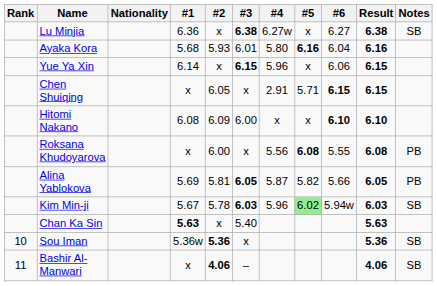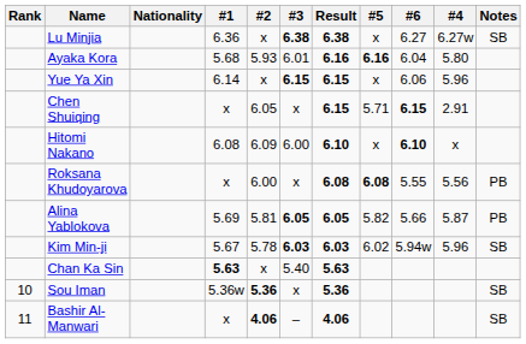 <table class="wikitable sortable" style="text-align:center">
 <tr>
 <th>Rank</th>
 <th>Name</th>
 <th>Nationality</th>
 <th>#1</th>
 <th>#2</th>
 <th>#3</th>
-<th>#4</th>
+<th>Result</th>
 <th>#5</th>
 <th>#6</th>
-<th>Result</th>
+<th>#4</th>
 <th>Notes</th>
 </tr>
 <tr>
 <td></td>
 <td align=left><a href='#'>Lu Minjia</a></td>
 <td align=left></td>
 <td>6.36</td>
 <td>x</td>
 <td><strong>6.38</strong></td>
-<td>6.27w</td>
+<td><strong>6.38</strong></td>
 <td>x</td>
 <td>6.27</td>
-<td><strong>6.38</strong></td>
+<td>6.27w</td>
 <td>SB</td>
 </tr>
 <tr>
 <td></td>
 <td align=left><a href='#'>Ayaka Kora</a></td>
 <td align=left></td>
 <td>5.68</td>
 <td>5.93</td>
 <td>6.01</td>
-<td>5.80</td>
+<td><strong>6.16</strong></td>
 <td><strong>6.16</strong></td>
 <td>6.04</td>
-<td><strong>6.16</strong></td>
+<td>5.80</td>
 <td></td>
 </tr>
 <tr>
 <td></td>
 <td align=left><a href='#'>Yue Ya Xin</a></td>
 <td align=left></td>
 <td>6.14</td>
 <td>x</td>
 <td><strong>6.15</strong></td>
-<td>5.96</td>
+<td><strong>6.15</strong></td>
 <td>x</td>
 <td>6.06</td>
-<td><strong>6.15</strong></td>
+<td>5.96</td>
 <td></td>
 </tr>
 <tr>
 <td></td>
 <td align=left><a href='#'>Chen Shuiqing</a></td>
 <td align=left></td>
 <td>x</td>
 <td>6.05</td>
 <td>x</td>
-<td>2.91</td>
+<td><strong>6.15</strong></td>
 <td>5.71</td>
 <td><strong>6.15</strong></td>
-<td><strong>6.15</strong></td>
+<td>2.91</td>
 <td></td>
 </tr>
 <tr>
 <td></td>
 <td align=left><a href='#'>Hitomi Nakano</a></td>
 <td align=left></td>
 <td>6.08</td>
 <td>6.09</td>
 <td>6.00</td>
-<td>x</td>
+<td><strong>6.10</strong></td>
 <td>x</td>
 <td><strong>6.10</strong></td>
-<td><strong>6.10</strong></td>
+<td>x</td>
 <td></td>
 </tr>
 <tr>
 <td></td>
 <td align=left><a href='#'>Roksana Khudoyarova</a></td>
 <td align=left></td>
 <td>x</td>
 <td>6.00</td>
 <td>x</td>
-<td>5.56</td>
+<td><strong>6.08</strong></td>
 <td><strong>6.08</strong></td>
 <td>5.55</td>
-<td><strong>6.08</strong></td>
+<td>5.56</td>
 <td>PB</td>
 </tr>
 <tr>
 <td></td>
 <td align=left><a href='#'>Alina Yablokova</a></td>
 <td align=left></td>
 <td>5.69</td>
 <td>5.81</td>
 <td><strong>6.05</strong></td>
-<td>5.87</td>
+<td><strong>6.05</strong></td>
 <td>5.82</td>
 <td>5.66</td>
-<td><strong>6.05</strong></td>
+<td>5.87</td>
 <td>PB</td>
 </tr>
 <tr>
 <td></td>
 <td align=left><a href='#'>Kim Min-ji</a></td>
 <td align=left></td>
 <td>5.67</td>
 <td>5.78</td>
 <td><strong>6.03</strong></td>
+<td><strong>6.03</strong></td>
+<td>6.02</td>
+<td>5.94w</td>
 <td>5.96</td>
-<td style="background: lightgreen;">6.02</td>
-<td>5.94w</td>
-<td><strong>6.03</strong></td>
 <td>SB</td>
 </tr>
 <tr>
 <td></td>
 <td align=left><a href='#'>Chan Ka Sin</a></td>
 <td align=left></td>
 <td><strong>5.63</strong></td>
 <td>x</td>
 <td>5.40</td>
+<td><strong>5.63</strong></td>
 <td></td>
 <td></td>
 <td></td>
-<td><strong>5.63</strong></td>
 <td></td>
 </tr>
 <tr>
 <td>10</td>
 <td align=left><a href='#'>Sou Iman</a></td>
 <td align=left></td>
 <td>5.36w</td>
 <td><strong>5.36</strong></td>
 <td>x</td>
+<td><strong>5.36</strong></td>
 <td></td>
 <td></td>
 <td></td>
-<td><strong>5.36</strong></td>
 <td>SB</td>
 </tr>
 <tr>
 <td>11</td>
 <td align=left><a href='#'>Bashir Al-Manwari</a></td>
 <td align=left></td>
 <td>x</td>
 <td><strong>4.06</strong></td>
 <td>–</td>
+<td><strong>4.06</strong></td>
 <td></td>
 <td></td>
 <td></td>
-<td><strong>4.06</strong></td>
 <td>SB</td>
 </tr>
 </table>
